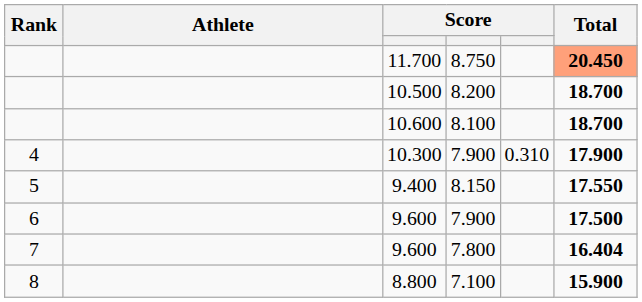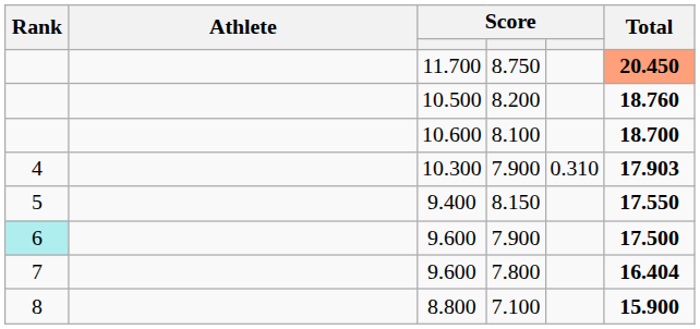 <table class=wikitable style="text-align:center">
 <tr>
 <th width="40" rowspan="2">Rank</th>
 <th width="250" rowspan="2">Athlete</th>
 <th width="60" colspan="3">Score</th>
 <th width="60" rowspan="2">Total</th>
 </tr>
 <tr>
 <th></th>
 <th></th>
 <th></th>
 </tr>
 <tr>
 <td></td>
 <td align="left"></td>
 <td>11.700</td>
 <td>8.750</td>
 <td></td>
 <td style="background: lightsalmon;"><strong>20.450</strong></td>
 </tr>
 <tr>
 <td></td>
 <td align="left"></td>
 <td>10.500</td>
 <td>8.200</td>
 <td></td>
-<td><strong>18.700</strong></td>
+<td><strong>18.760</strong></td>
 </tr>
 <tr>
 <td></td>
 <td align="left"></td>
 <td>10.600</td>
 <td>8.100</td>
 <td></td>
 <td><strong>18.700</strong></td>
 </tr>
 <tr>
 <td>4</td>
 <td align="left"></td>
 <td>10.300</td>
 <td>7.900</td>
 <td>0.310</td>
-<td><strong>17.900</strong></td>
+<td><strong>17.903</strong></td>
 </tr>
 <tr>
 <td>5</td>
 <td align="left"></td>
 <td>9.400</td>
 <td>8.150</td>
 <td></td>
 <td><strong>17.550</strong></td>
 </tr>
 <tr>
-<td>6</td>
+<td style="background: paleturquoise;">6</td>
 <td align="left"></td>
 <td>9.600</td>
 <td>7.900</td>
 <td></td>
 <td><strong>17.500</strong></td>
 </tr>
 <tr>
 <td>7</td>
 <td align="left"></td>
 <td>9.600</td>
 <td>7.800</td>
 <td></td>
 <td><strong>16.404</strong></td>
 </tr>
 <tr>
 <td>8</td>
 <td align="left"></td>
 <td>8.800</td>
 <td>7.100</td>
 <td></td>
 <td><strong>15.900</strong></td>
 </tr>
 </table>
